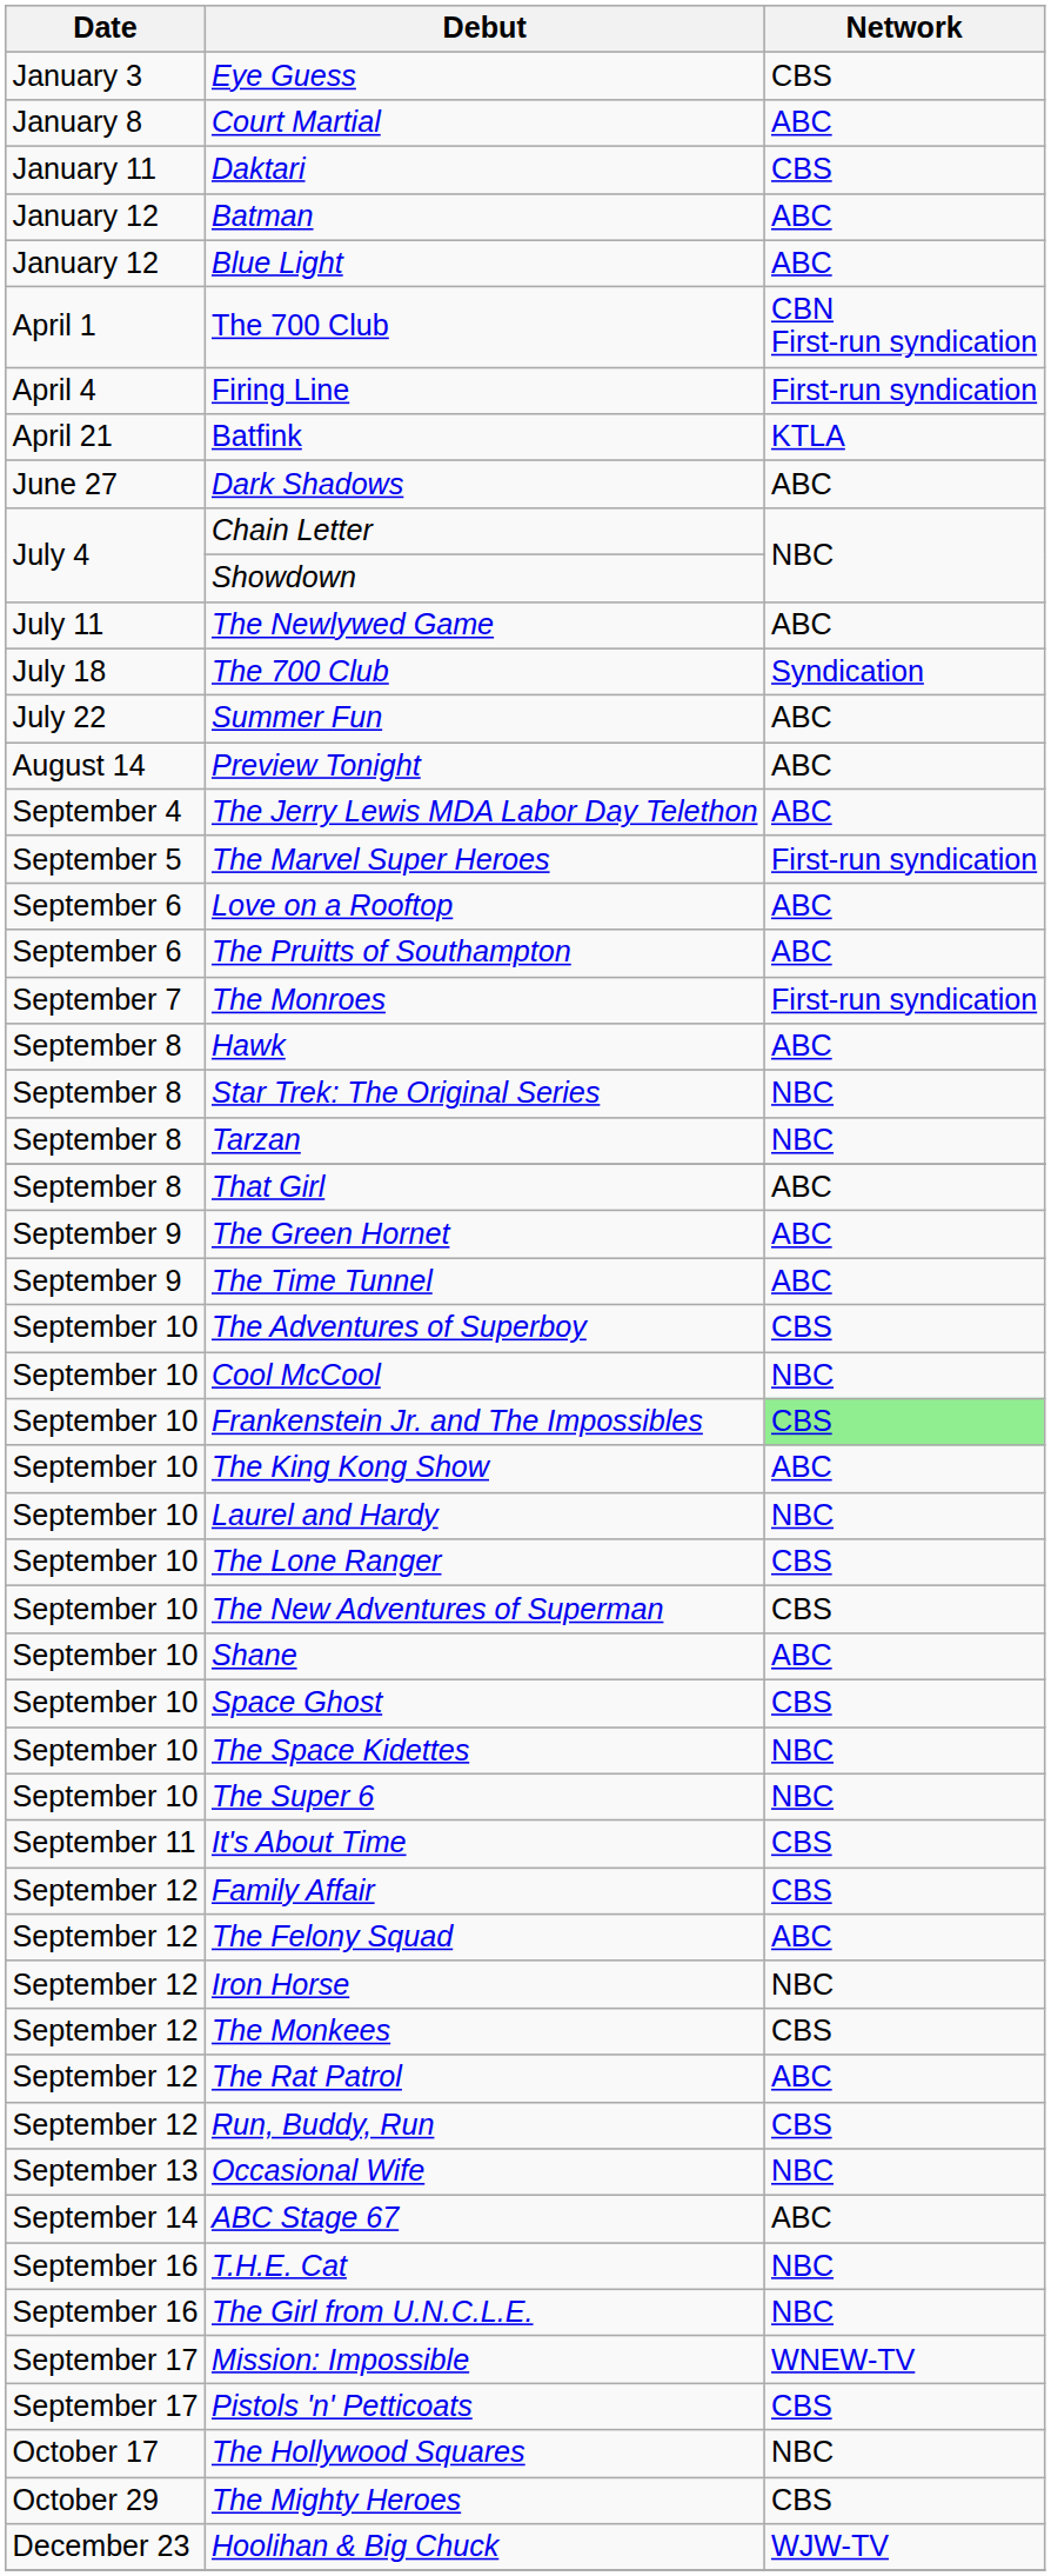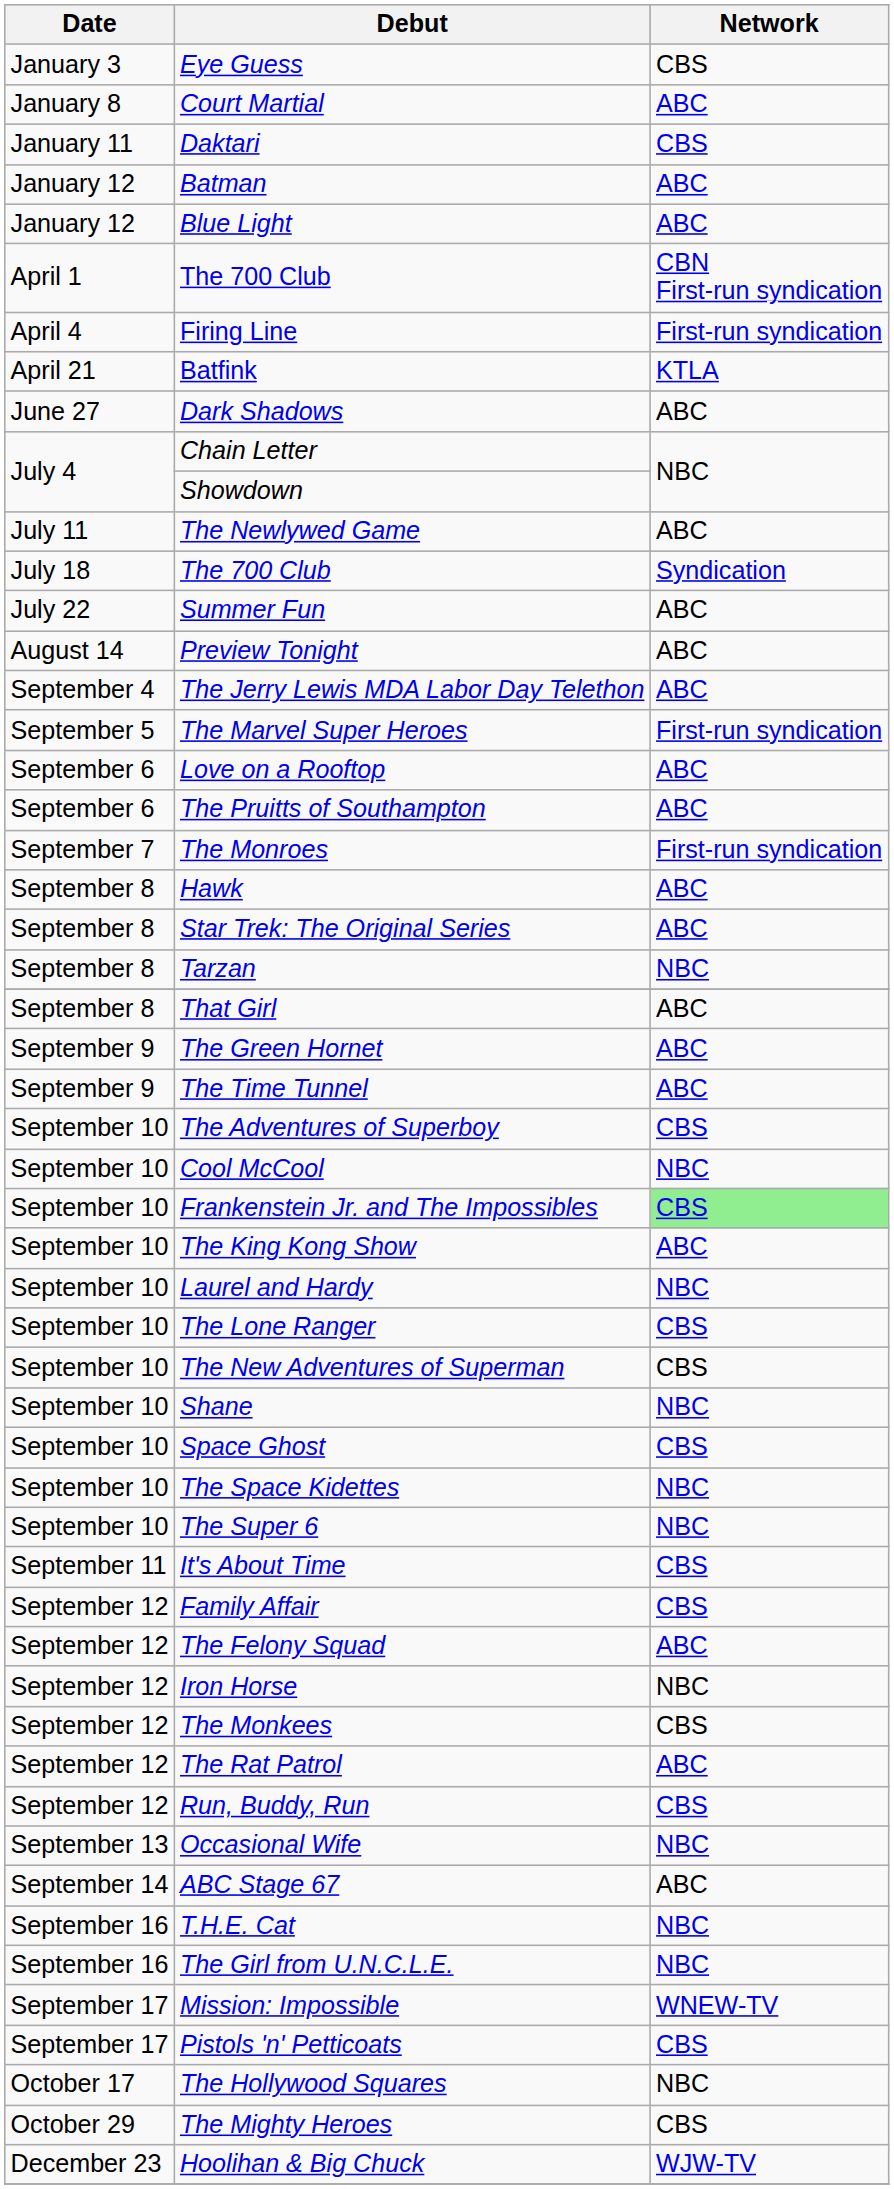 <table class="wikitable sortable">
 <tr>
 <th>Date</th>
 <th>Debut</th>
 <th>Network</th>
 </tr>
 <tr>
 <td>January 3</td>
 <td><em><a href='#'>Eye Guess</a></em></td>
 <td>CBS</td>
 </tr>
 <tr>
 <td>January 8</td>
 <td><em><a href='#'>Court Martial</a></em></td>
 <td><a href='#'>ABC</a></td>
 </tr>
 <tr>
 <td>January 11</td>
 <td><em><a href='#'>Daktari</a></em></td>
 <td><a href='#'>CBS</a></td>
 </tr>
 <tr>
 <td>January 12</td>
 <td><em><a href='#'>Batman</a></em></td>
 <td><a href='#'>ABC</a></td>
 </tr>
 <tr>
 <td>January 12</td>
 <td><em><a href='#'>Blue Light</a></em></td>
 <td><a href='#'>ABC</a></td>
 </tr>
 <tr>
 <td>April 1</td>
 <td><a href='#'>The 700 Club</a></td>
 <td><a href='#'>CBN</a> <br> <a href='#'>First-run syndication</a></td>
 </tr>
 <tr>
 <td>April 4</td>
 <td><a href='#'>Firing Line</a></td>
 <td><a href='#'>First-run syndication</a></td>
 </tr>
 <tr>
 <td>April 21</td>
 <td><a href='#'>Batfink</a></td>
 <td><a href='#'>KTLA</a></td>
 </tr>
 <tr>
 <td>June 27</td>
 <td><em><a href='#'>Dark Shadows</a></em></td>
 <td>ABC</td>
 </tr>
 <tr>
 <td rowspan=2>July 4</td>
 <td><em>Chain Letter</em></td>
 <td rowspan=2>NBC</td>
 </tr>
 <tr>
 <td><em>Showdown</em></td>
 </tr>
 <tr>
 <td>July 11</td>
 <td><em><a href='#'>The Newlywed Game</a></em></td>
 <td>ABC</td>
 </tr>
 <tr>
 <td>July 18</td>
 <td><em><a href='#'>The 700 Club</a></em></td>
 <td><a href='#'>Syndication</a></td>
 </tr>
 <tr>
 <td>July 22</td>
 <td><em><a href='#'>Summer Fun</a></em></td>
 <td>ABC</td>
 </tr>
 <tr>
 <td>August 14</td>
 <td><em><a href='#'>Preview Tonight</a></em></td>
 <td>ABC</td>
 </tr>
 <tr>
 <td>September 4</td>
 <td><em><a href='#'>The Jerry Lewis MDA Labor Day Telethon</a></em></td>
 <td><a href='#'>ABC</a></td>
 </tr>
 <tr>
 <td>September 5</td>
 <td><em><a href='#'>The Marvel Super Heroes</a></em></td>
 <td><a href='#'>First-run syndication</a></td>
 </tr>
 <tr>
 <td>September 6</td>
 <td><em><a href='#'>Love on a Rooftop</a></em></td>
 <td><a href='#'>ABC</a></td>
 </tr>
 <tr>
 <td>September 6</td>
 <td><em><a href='#'>The Pruitts of Southampton</a></em></td>
 <td><a href='#'>ABC</a></td>
 </tr>
 <tr>
 <td>September 7</td>
 <td><em><a href='#'>The Monroes</a></em></td>
 <td><a href='#'>First-run syndication</a></td>
 </tr>
 <tr>
 <td>September 8</td>
 <td><em><a href='#'>Hawk</a></em></td>
 <td><a href='#'>ABC</a></td>
 </tr>
 <tr>
 <td>September 8</td>
 <td><em><a href='#'>Star Trek: The Original Series</a></em></td>
-<td><a href='#'>NBC</a></td>
+<td><a href='#'>ABC</a></td>
 </tr>
 <tr>
 <td>September 8</td>
 <td><em><a href='#'>Tarzan</a></em></td>
 <td><a href='#'>NBC</a></td>
 </tr>
 <tr>
 </tr>
 <tr>
 <td>September 8</td>
 <td><em><a href='#'>That Girl</a></em></td>
 <td>ABC</td>
 </tr>
 <tr>
 <td>September 9</td>
 <td><em><a href='#'>The Green Hornet</a></em></td>
 <td><a href='#'>ABC</a></td>
 </tr>
 <tr>
 <td>September 9</td>
 <td><em><a href='#'>The Time Tunnel</a></em></td>
 <td><a href='#'>ABC</a></td>
 </tr>
 <tr>
 <td>September 10</td>
 <td><em><a href='#'>The Adventures of Superboy</a></em></td>
 <td><a href='#'>CBS</a></td>
 </tr>
 <tr>
 <td>September 10</td>
 <td><em><a href='#'>Cool McCool</a></em></td>
 <td><a href='#'>NBC</a></td>
 </tr>
 <tr>
 <td>September 10</td>
 <td><em><a href='#'>Frankenstein Jr. and The Impossibles</a></em></td>
 <td style="background: lightgreen;"><a href='#'>CBS</a></td>
 </tr>
 <tr>
 <td>September 10</td>
 <td><em><a href='#'>The King Kong Show</a></em></td>
 <td><a href='#'>ABC</a></td>
 </tr>
 <tr>
 <td>September 10</td>
 <td><em><a href='#'>Laurel and Hardy</a></em></td>
 <td><a href='#'>NBC</a></td>
 </tr>
 <tr>
 <td>September 10</td>
 <td><em><a href='#'>The Lone Ranger</a></em></td>
 <td><a href='#'>CBS</a></td>
 </tr>
 <tr>
 <td>September 10</td>
 <td><em><a href='#'>The New Adventures of Superman</a></em></td>
 <td>CBS</td>
 </tr>
 <tr>
 <td>September 10</td>
 <td><em><a href='#'>Shane</a></em></td>
-<td><a href='#'>ABC</a></td>
+<td><a href='#'>NBC</a></td>
 </tr>
 <tr>
 <td>September 10</td>
 <td><em><a href='#'>Space Ghost</a></em></td>
 <td><a href='#'>CBS</a></td>
 </tr>
 <tr>
 <td>September 10</td>
 <td><em><a href='#'>The Space Kidettes</a></em></td>
 <td><a href='#'>NBC</a></td>
 </tr>
 <tr>
 <td>September 10</td>
 <td><em><a href='#'>The Super 6</a></em></td>
 <td><a href='#'>NBC</a></td>
 </tr>
 <tr>
 <td>September 11</td>
 <td><em><a href='#'>It's About Time</a></em></td>
 <td><a href='#'>CBS</a></td>
 </tr>
 <tr>
 <td>September 12</td>
 <td><em><a href='#'>Family Affair</a></em></td>
 <td><a href='#'>CBS</a></td>
 </tr>
 <tr>
 <td>September 12</td>
 <td><em><a href='#'>The Felony Squad</a></em></td>
 <td><a href='#'>ABC</a></td>
 </tr>
 <tr>
 <td>September 12</td>
 <td><em><a href='#'>Iron Horse</a></em></td>
 <td>NBC</td>
 </tr>
 <tr>
 <td>September 12</td>
 <td><em><a href='#'>The Monkees</a></em></td>
 <td>CBS</td>
 </tr>
 <tr>
 <td>September 12</td>
 <td><em><a href='#'>The Rat Patrol</a></em></td>
 <td><a href='#'>ABC</a></td>
 </tr>
 <tr>
 <td>September 12</td>
 <td><em><a href='#'>Run, Buddy, Run</a></em></td>
 <td><a href='#'>CBS</a></td>
 </tr>
 <tr>
 <td>September 13</td>
 <td><em><a href='#'>Occasional Wife</a></em></td>
 <td><a href='#'>NBC</a></td>
 </tr>
 <tr>
 <td>September 14</td>
 <td><em><a href='#'>ABC Stage 67</a></em></td>
 <td>ABC</td>
 </tr>
 <tr>
 <td>September 16</td>
 <td><em><a href='#'>T.H.E. Cat</a></em></td>
 <td><a href='#'>NBC</a></td>
 </tr>
 <tr>
 <td>September 16</td>
 <td><em><a href='#'>The Girl from U.N.C.L.E.</a></em></td>
 <td><a href='#'>NBC</a></td>
 </tr>
 <tr>
 <td>September 17</td>
 <td><em><a href='#'>Mission: Impossible</a></em></td>
 <td><a href='#'>WNEW-TV</a></td>
 </tr>
 <tr>
 <td>September 17</td>
 <td><em><a href='#'>Pistols 'n' Petticoats</a></em></td>
 <td><a href='#'>CBS</a></td>
 </tr>
 <tr>
 <td>October 17</td>
 <td><em><a href='#'>The Hollywood Squares</a></em></td>
 <td>NBC</td>
 </tr>
 <tr>
 <td>October 29</td>
 <td><em><a href='#'>The Mighty Heroes</a></em></td>
 <td>CBS</td>
 </tr>
 <tr>
 <td>December 23</td>
 <td><em><a href='#'>Hoolihan & Big Chuck</a></em></td>
 <td><a href='#'>WJW-TV</a></td>
 </tr>
 <tr>
 </tr>
 </table>
